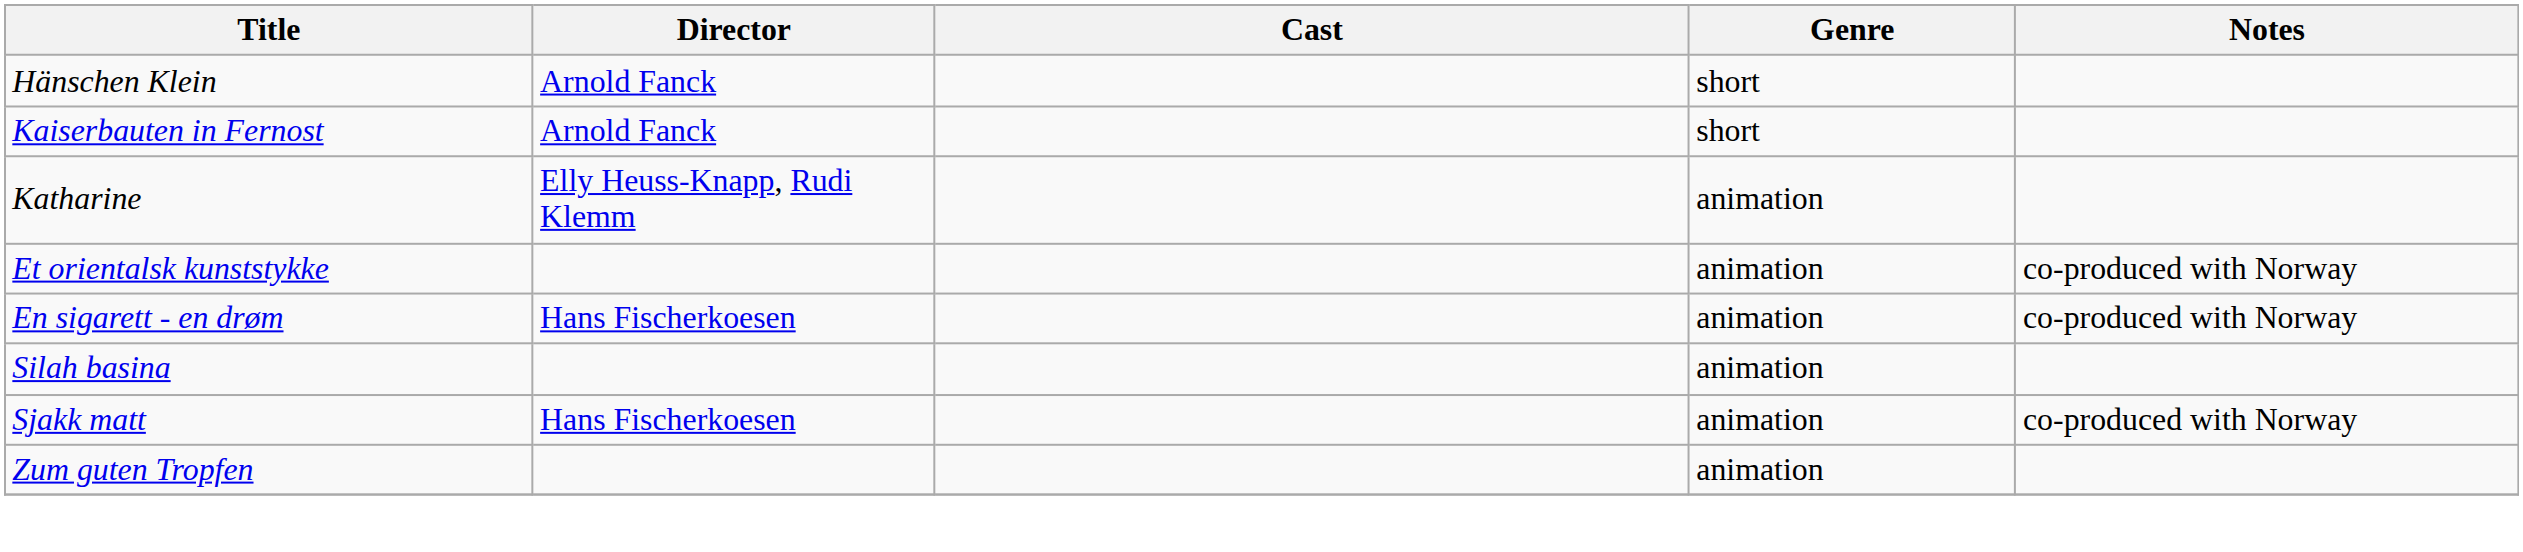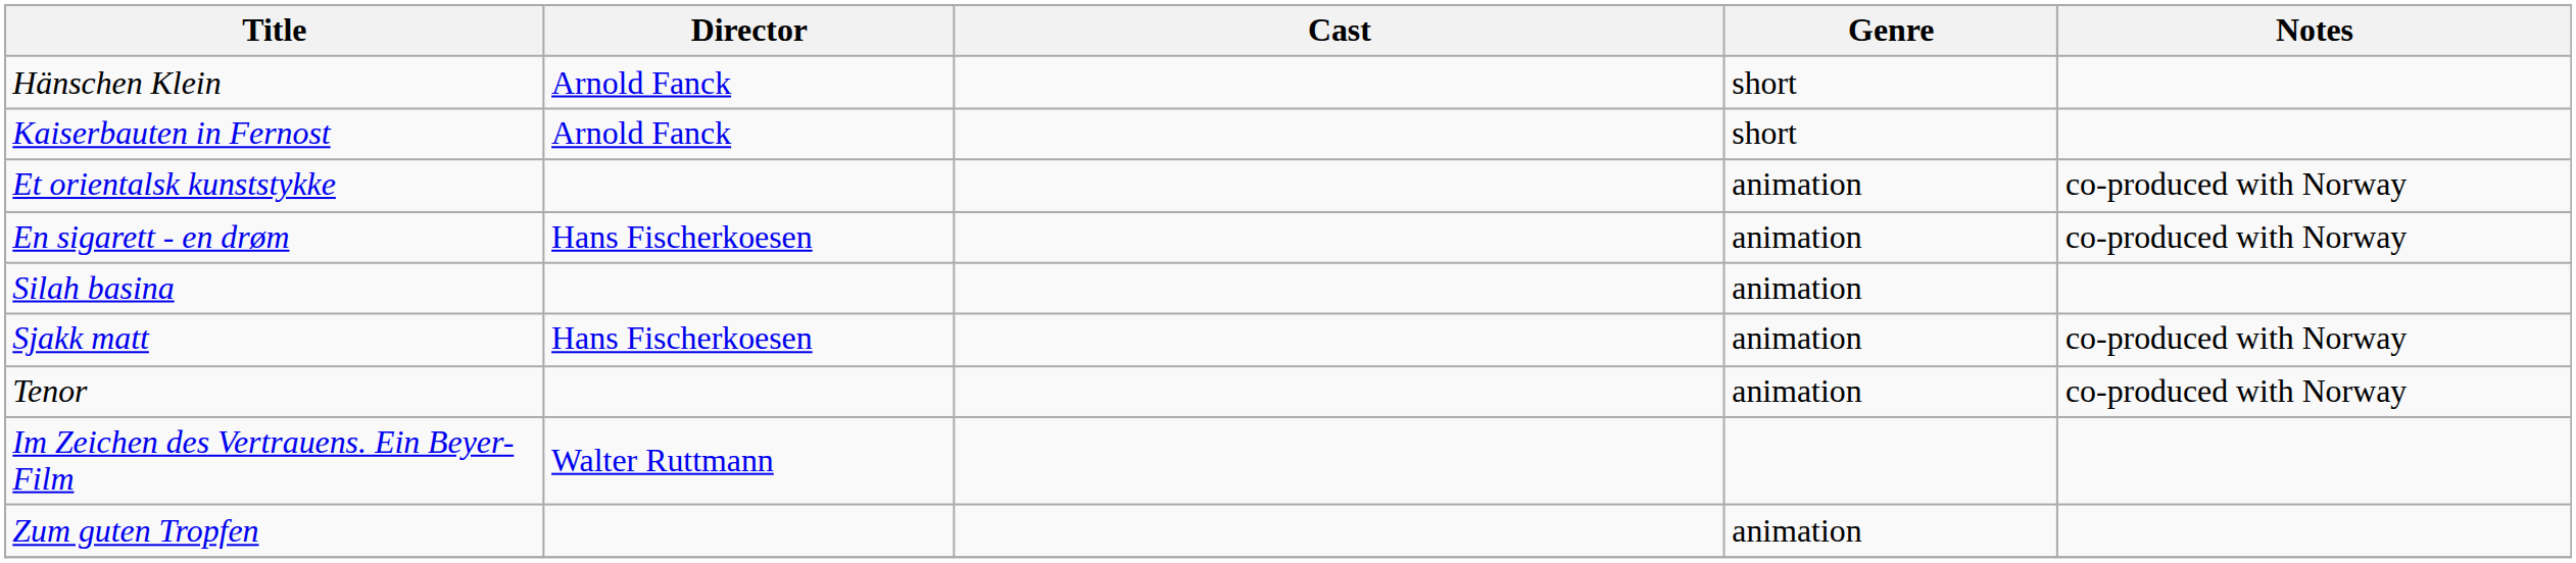 <table class="wikitable" style="width:100%;">
 <tr>
 <th style="width:21%;">Title</th>
 <th style="width:16%;">Director</th>
 <th style="width:30%;">Cast</th>
 <th style="width:13%;">Genre</th>
 <th style="width:20%;">Notes</th>
 </tr>
 <tr>
 <td><em>Hänschen Klein</em></td>
 <td><a href='#'>Arnold Fanck</a></td>
 <td></td>
 <td>short</td>
 <td></td>
 </tr>
 <tr>
 <td><em><a href='#'>Kaiserbauten in Fernost</a></em></td>
 <td><a href='#'>Arnold Fanck</a></td>
 <td></td>
 <td>short</td>
-<td></td>
-</tr>
-<tr>
-<td><em>Katharine</em></td>
-<td><a href='#'>Elly Heuss-Knapp</a>, <a href='#'>Rudi Klemm</a></td>
-<td></td>
-<td>animation</td>
 <td></td>
 </tr>
 <tr>
 <td><em><a href='#'>Et orientalsk kunststykke </a></em></td>
 <td></td>
 <td></td>
 <td>animation</td>
 <td>co-produced with Norway</td>
 </tr>
 <tr>
 <td><em><a href='#'>En sigarett - en drøm</a></em></td>
 <td><a href='#'>Hans Fischerkoesen</a></td>
 <td></td>
 <td>animation</td>
 <td>co-produced with Norway</td>
 </tr>
 <tr>
 <td><em><a href='#'>Silah basina</a></em></td>
 <td></td>
 <td></td>
 <td>animation</td>
 <td></td>
 </tr>
 <tr>
 <td><em><a href='#'>Sjakk matt</a></em></td>
 <td><a href='#'>Hans Fischerkoesen</a></td>
 <td></td>
 <td>animation</td>
 <td>co-produced with Norway</td>
 </tr>
 <tr>
+<td><em>Tenor</em></td>
+<td></td>
+<td></td>
+<td>animation</td>
+<td>co-produced with Norway</td>
+</tr>
+<tr>
+<td><em><a href='#'>Im Zeichen des Vertrauens. Ein Beyer-Film </a></em></td>
+<td><a href='#'>Walter Ruttmann</a></td>
+<td></td>
+<td></td>
+<td></td>
+</tr>
+<tr>
 <td><em><a href='#'>Zum guten Tropfen</a></em></td>
 <td></td>
 <td></td>
 <td>animation</td>
 <td></td>
 </tr>
 <tr>
 </tr>
 </table>
